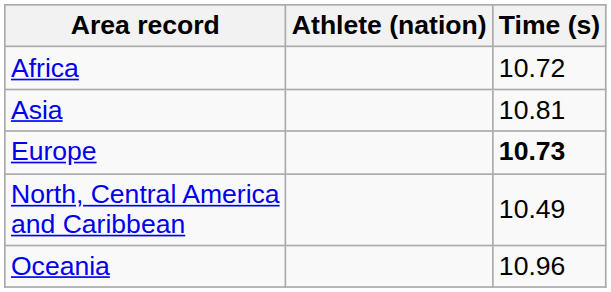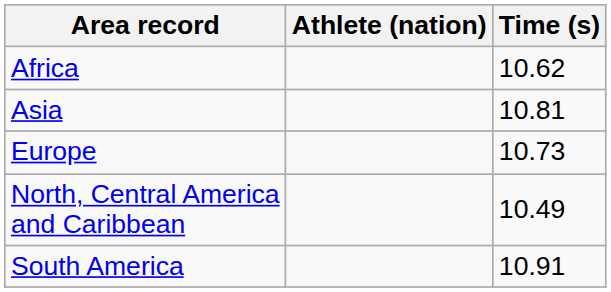 <table class="wikitable">
 <tr>
 <th>Area record</th>
 <th>Athlete (nation)</th>
 <th>Time (s)</th>
 </tr>
 <tr>
 <td><a href='#'>Africa</a> </td>
 <td></td>
-<td>10.72</td>
+<td>10.62</td>
 </tr>
 <tr>
 <td><a href='#'>Asia</a> </td>
 <td></td>
 <td>10.81</td>
 </tr>
 <tr>
 <td><a href='#'>Europe</a> </td>
 <td></td>
-<td><strong>10.73</strong></td>
+<td>10.73</td>
 </tr>
 <tr>
 <td><a href='#'>North, Central America<br>and Caribbean</a> </td>
 <td></td>
 <td>10.49 </td>
 </tr>
 <tr>
-<td><a href='#'>Oceania</a> </td>
+<td><a href='#'>South America</a> </td>
 <td></td>
-<td>10.96</td>
+<td>10.91</td>
 </tr>
 </table>
